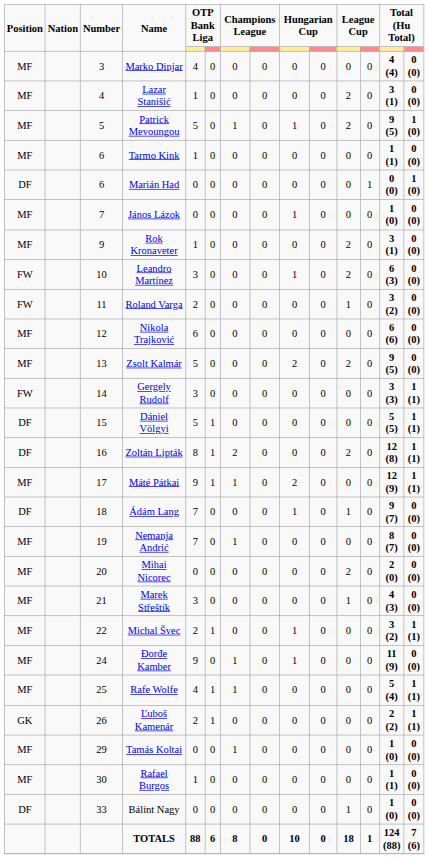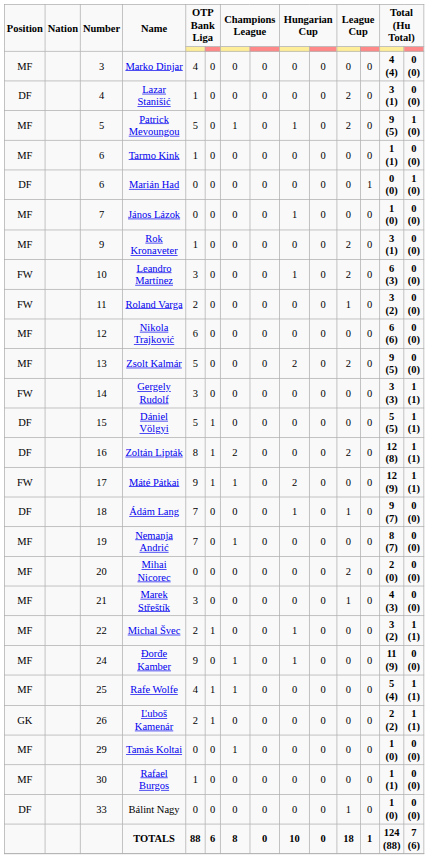 <table class="wikitable" style="font-size: 95%; text-align: center;">
 <tr>
 <td rowspan="2" width="5%" align="center"><strong>Position</strong></td>
 <td rowspan="2" width="7%" align="center"><strong>Nation</strong></td>
 <td rowspan="2" width="5%" align="center"><strong>Number</strong></td>
 <td rowspan="2" width="15%" align="center"><strong>Name</strong></td>
 <td colspan="2" align="center"><strong>OTP Bank Liga</strong></td>
 <td colspan="2" align="center"><strong>Champions League</strong></td>
 <td colspan="2" align="center"><strong>Hungarian Cup</strong></td>
 <td colspan="2" align="center"><strong>League Cup</strong></td>
 <td colspan="2" align="center"><strong>Total (Hu Total)</strong></td>
 </tr>
 <tr>
 <th width=60 style="background: #FFEE99"></th>
 <th width=60 style="background: #FF8888"></th>
 <th width=60 style="background: #FFEE99"></th>
 <th width=60 style="background: #FF8888"></th>
 <th width=60 style="background: #FFEE99"></th>
 <th width=60 style="background: #FF8888"></th>
 <th width=60 style="background: #FFEE99"></th>
 <th width=60 style="background: #FF8888"></th>
 <th width=60 style="background: #FFEE99"></th>
 <th width=60 style="background: #FF8888"></th>
 </tr>
 <tr>
 <td>MF</td>
 <td></td>
 <td>3</td>
 <td><a href='#'>Marko Dinjar</a></td>
 <td>4</td>
 <td>0</td>
 <td>0</td>
 <td>0</td>
 <td>0</td>
 <td>0</td>
 <td>0</td>
 <td>0</td>
 <td><strong>4 (4)</strong></td>
 <td><strong>0 (0)</strong></td>
 </tr>
 <tr>
-<td>MF</td>
+<td>DF</td>
 <td></td>
 <td>4</td>
 <td><a href='#'>Lazar Stanišić</a></td>
 <td>1</td>
 <td>0</td>
 <td>0</td>
 <td>0</td>
 <td>0</td>
 <td>0</td>
 <td>2</td>
 <td>0</td>
 <td><strong>3 (1)</strong></td>
 <td><strong>0 (0)</strong></td>
 </tr>
 <tr>
 <td>MF</td>
 <td></td>
 <td>5</td>
 <td><a href='#'>Patrick Mevoungou</a></td>
 <td>5</td>
 <td>0</td>
 <td>1</td>
 <td>0</td>
 <td>1</td>
 <td>0</td>
 <td>2</td>
 <td>0</td>
 <td><strong>9 (5)</strong></td>
 <td><strong>1 (0)</strong></td>
 </tr>
 <tr>
 <td>MF</td>
 <td></td>
 <td>6</td>
 <td><a href='#'>Tarmo Kink</a></td>
 <td>1</td>
 <td>0</td>
 <td>0</td>
 <td>0</td>
 <td>0</td>
 <td>0</td>
 <td>0</td>
 <td>0</td>
 <td><strong>1 (1)</strong></td>
 <td><strong>0 (0)</strong></td>
 </tr>
 <tr>
 <td>DF</td>
 <td></td>
 <td>6</td>
 <td><a href='#'>Marián Had</a></td>
 <td>0</td>
 <td>0</td>
 <td>0</td>
 <td>0</td>
 <td>0</td>
 <td>0</td>
 <td>0</td>
 <td>1</td>
 <td><strong>0 (0)</strong></td>
 <td><strong>1 (0)</strong></td>
 </tr>
 <tr>
 <td>MF</td>
 <td></td>
 <td>7</td>
 <td><a href='#'>János Lázok</a></td>
 <td>0</td>
 <td>0</td>
 <td>0</td>
 <td>0</td>
 <td>1</td>
 <td>0</td>
 <td>0</td>
 <td>0</td>
 <td><strong>1 (0)</strong></td>
 <td><strong>0 (0)</strong></td>
 </tr>
 <tr>
 <td>MF</td>
 <td></td>
 <td>9</td>
 <td><a href='#'>Rok Kronaveter</a></td>
 <td>1</td>
 <td>0</td>
 <td>0</td>
 <td>0</td>
 <td>0</td>
 <td>0</td>
 <td>2</td>
 <td>0</td>
 <td><strong>3 (1)</strong></td>
 <td><strong>0 (0)</strong></td>
 </tr>
 <tr>
 <td>FW</td>
 <td></td>
 <td>10</td>
 <td><a href='#'>Leandro Martínez</a></td>
 <td>3</td>
 <td>0</td>
 <td>0</td>
 <td>0</td>
 <td>1</td>
 <td>0</td>
 <td>2</td>
 <td>0</td>
 <td><strong>6 (3)</strong></td>
 <td><strong>0 (0)</strong></td>
 </tr>
 <tr>
 <td>FW</td>
 <td></td>
 <td>11</td>
 <td><a href='#'>Roland Varga</a></td>
 <td>2</td>
 <td>0</td>
 <td>0</td>
 <td>0</td>
 <td>0</td>
 <td>0</td>
 <td>1</td>
 <td>0</td>
 <td><strong>3 (2)</strong></td>
 <td><strong>0 (0)</strong></td>
 </tr>
 <tr>
 <td>MF</td>
 <td></td>
 <td>12</td>
 <td><a href='#'>Nikola Trajković</a></td>
 <td>6</td>
 <td>0</td>
 <td>0</td>
 <td>0</td>
 <td>0</td>
 <td>0</td>
 <td>0</td>
 <td>0</td>
 <td><strong>6 (6)</strong></td>
 <td><strong>0 (0)</strong></td>
 </tr>
 <tr>
 <td>MF</td>
 <td></td>
 <td>13</td>
 <td><a href='#'>Zsolt Kalmár</a></td>
 <td>5</td>
 <td>0</td>
 <td>0</td>
 <td>0</td>
 <td>2</td>
 <td>0</td>
 <td>2</td>
 <td>0</td>
 <td><strong>9 (5)</strong></td>
 <td><strong>0 (0)</strong></td>
 </tr>
 <tr>
 <td>FW</td>
 <td></td>
 <td>14</td>
 <td><a href='#'>Gergely Rudolf</a></td>
 <td>3</td>
 <td>0</td>
 <td>0</td>
 <td>0</td>
 <td>0</td>
 <td>0</td>
 <td>0</td>
 <td>0</td>
 <td><strong>3 (3)</strong></td>
 <td><strong>1 (1)</strong></td>
 </tr>
 <tr>
 <td>DF</td>
 <td></td>
 <td>15</td>
 <td><a href='#'>Dániel Völgyi</a></td>
 <td>5</td>
 <td>1</td>
 <td>0</td>
 <td>0</td>
 <td>0</td>
 <td>0</td>
 <td>0</td>
 <td>0</td>
 <td><strong>5 (5)</strong></td>
 <td><strong>1 (1)</strong></td>
 </tr>
 <tr>
 <td>DF</td>
 <td></td>
 <td>16</td>
 <td><a href='#'>Zoltán Lipták</a></td>
 <td>8</td>
 <td>1</td>
 <td>2</td>
 <td>0</td>
 <td>0</td>
 <td>0</td>
 <td>2</td>
 <td>0</td>
 <td><strong>12 (8)</strong></td>
 <td><strong>1 (1)</strong></td>
 </tr>
 <tr>
-<td>MF</td>
+<td>FW</td>
 <td></td>
 <td>17</td>
 <td><a href='#'>Máté Pátkai</a></td>
 <td>9</td>
 <td>1</td>
 <td>1</td>
 <td>0</td>
 <td>2</td>
 <td>0</td>
 <td>0</td>
 <td>0</td>
 <td><strong>12 (9)</strong></td>
 <td><strong>1 (1)</strong></td>
 </tr>
 <tr>
 <td>DF</td>
 <td></td>
 <td>18</td>
 <td><a href='#'>Ádám Lang</a></td>
 <td>7</td>
 <td>0</td>
 <td>0</td>
 <td>0</td>
 <td>1</td>
 <td>0</td>
 <td>1</td>
 <td>0</td>
 <td><strong>9 (7)</strong></td>
 <td><strong>0 (0)</strong></td>
 </tr>
 <tr>
 <td>MF</td>
 <td></td>
 <td>19</td>
 <td><a href='#'>Nemanja Andrić</a></td>
 <td>7</td>
 <td>0</td>
 <td>1</td>
 <td>0</td>
 <td>0</td>
 <td>0</td>
 <td>0</td>
 <td>0</td>
 <td><strong>8 (7)</strong></td>
 <td><strong>0 (0)</strong></td>
 </tr>
 <tr>
 <td>MF</td>
 <td></td>
 <td>20</td>
 <td><a href='#'>Mihai Nicorec</a></td>
 <td>0</td>
 <td>0</td>
 <td>0</td>
 <td>0</td>
 <td>0</td>
 <td>0</td>
 <td>2</td>
 <td>0</td>
 <td><strong>2 (0)</strong></td>
 <td><strong>0 (0)</strong></td>
 </tr>
 <tr>
 <td>MF</td>
 <td></td>
 <td>21</td>
 <td><a href='#'>Marek Střeštík</a></td>
 <td>3</td>
 <td>0</td>
 <td>0</td>
 <td>0</td>
 <td>0</td>
 <td>0</td>
 <td>1</td>
 <td>0</td>
 <td><strong>4 (3)</strong></td>
 <td><strong>0 (0)</strong></td>
 </tr>
 <tr>
 <td>MF</td>
 <td></td>
 <td>22</td>
 <td><a href='#'>Michal Švec</a></td>
 <td>2</td>
 <td>1</td>
 <td>0</td>
 <td>0</td>
 <td>1</td>
 <td>0</td>
 <td>0</td>
 <td>0</td>
 <td><strong>3 (2)</strong></td>
 <td><strong>1 (1)</strong></td>
 </tr>
 <tr>
 <td>MF</td>
 <td></td>
 <td>24</td>
 <td><a href='#'>Đorđe Kamber</a></td>
 <td>9</td>
 <td>0</td>
 <td>1</td>
 <td>0</td>
 <td>1</td>
 <td>0</td>
 <td>0</td>
 <td>0</td>
 <td><strong>11 (9)</strong></td>
 <td><strong>0 (0)</strong></td>
 </tr>
 <tr>
 <td>MF</td>
 <td></td>
 <td>25</td>
 <td><a href='#'>Rafe Wolfe</a></td>
 <td>4</td>
 <td>1</td>
 <td>1</td>
 <td>0</td>
 <td>0</td>
 <td>0</td>
 <td>0</td>
 <td>0</td>
 <td><strong>5 (4)</strong></td>
 <td><strong>1 (1)</strong></td>
 </tr>
 <tr>
 <td>GK</td>
 <td></td>
 <td>26</td>
 <td><a href='#'>Ľuboš Kamenár</a></td>
 <td>2</td>
 <td>1</td>
 <td>0</td>
 <td>0</td>
 <td>0</td>
 <td>0</td>
 <td>0</td>
 <td>0</td>
 <td><strong>2 (2)</strong></td>
 <td><strong>1 (1)</strong></td>
 </tr>
 <tr>
 <td>MF</td>
 <td></td>
 <td>29</td>
 <td><a href='#'>Tamás Koltai</a></td>
 <td>0</td>
 <td>0</td>
 <td>1</td>
 <td>0</td>
 <td>0</td>
 <td>0</td>
 <td>0</td>
 <td>0</td>
 <td><strong>1 (0)</strong></td>
 <td><strong>0 (0)</strong></td>
 </tr>
 <tr>
 <td>MF</td>
 <td></td>
 <td>30</td>
 <td><a href='#'>Rafael Burgos</a></td>
 <td>1</td>
 <td>0</td>
 <td>0</td>
 <td>0</td>
 <td>0</td>
 <td>0</td>
 <td>0</td>
 <td>0</td>
 <td><strong>1 (1)</strong></td>
 <td><strong>0 (0)</strong></td>
 </tr>
 <tr>
 <td>DF</td>
 <td></td>
 <td>33</td>
 <td>Bálint Nagy</td>
 <td>0</td>
 <td>0</td>
 <td>0</td>
 <td>0</td>
 <td>0</td>
 <td>0</td>
 <td>1</td>
 <td>0</td>
 <td><strong>1 (0)</strong></td>
 <td><strong>0 (0)</strong></td>
 </tr>
 <tr>
 <td></td>
 <td></td>
 <td></td>
 <td><strong>TOTALS</strong></td>
 <td><strong>88</strong></td>
 <td><strong>6</strong></td>
 <td><strong>8</strong></td>
 <td><strong>0</strong></td>
 <td><strong>10</strong></td>
 <td><strong>0</strong></td>
 <td><strong>18</strong></td>
 <td><strong>1</strong></td>
 <td><strong>124 (88)</strong></td>
 <td><strong>7 (6)</strong></td>
 </tr>
 <tr>
 </tr>
 </table>
